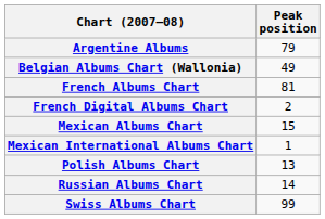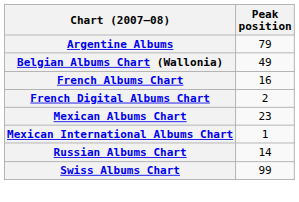 <table class="wikitable sortable plainrowheaders">
 <tr>
 <th scope="col">Chart (2007–08)</th>
 <th scope="col">Peak<br>position</th>
 </tr>
 <tr>
 <th scope="row"><a href='#'>Argentine Albums</a></th>
 <td style="text-align:center;">79</td>
 </tr>
 <tr>
 <th scope="row"><a href='#'>Belgian Albums Chart</a> (Wallonia)</th>
 <td style="text-align:center;">49</td>
 </tr>
 <tr>
 <th scope="row"><a href='#'>French Albums Chart</a></th>
-<td style="text-align:center;">81</td>
+<td style="text-align:center;">16</td>
 </tr>
 <tr>
 <th scope="row"><a href='#'>French Digital Albums Chart</a></th>
 <td style="text-align:center;">2</td>
 </tr>
 <tr>
 <th scope="row"><a href='#'>Mexican Albums Chart</a></th>
-<td style="text-align:center;">15</td>
+<td style="text-align:center;">23</td>
 </tr>
 <tr>
 <th scope="row"><a href='#'>Mexican International Albums Chart</a></th>
 <td style="text-align:center;">1</td>
-</tr>
-<tr>
-<th scope="row"><a href='#'>Polish Albums Chart</a></th>
-<td style="text-align:center;">13</td>
 </tr>
 <tr>
 <th scope="row"><a href='#'>Russian Albums Chart</a></th>
 <td style="text-align:center;">14</td>
 </tr>
 <tr>
 <th scope="row"><a href='#'>Swiss Albums Chart</a></th>
 <td style="text-align:center;">99</td>
 </tr>
 </table>
